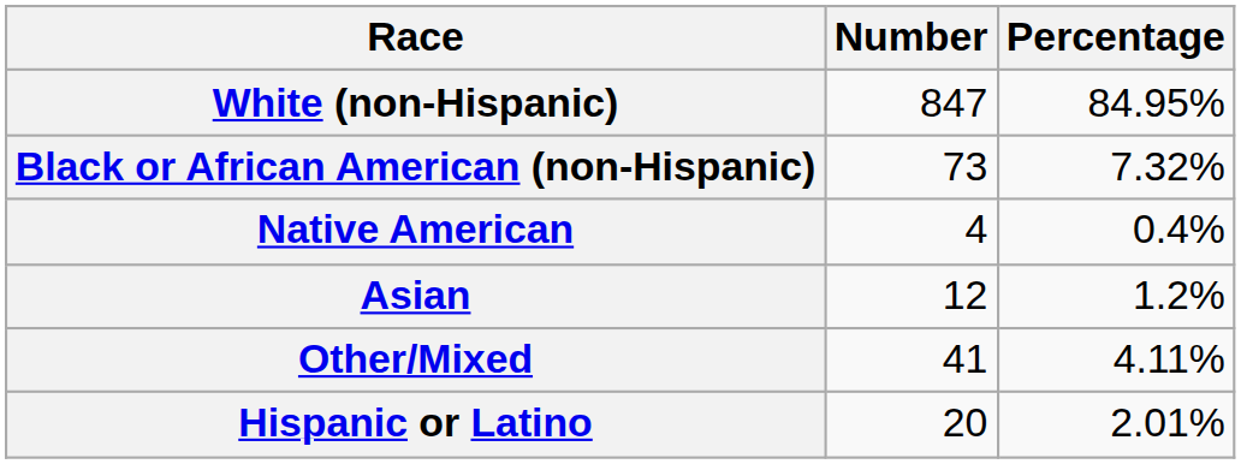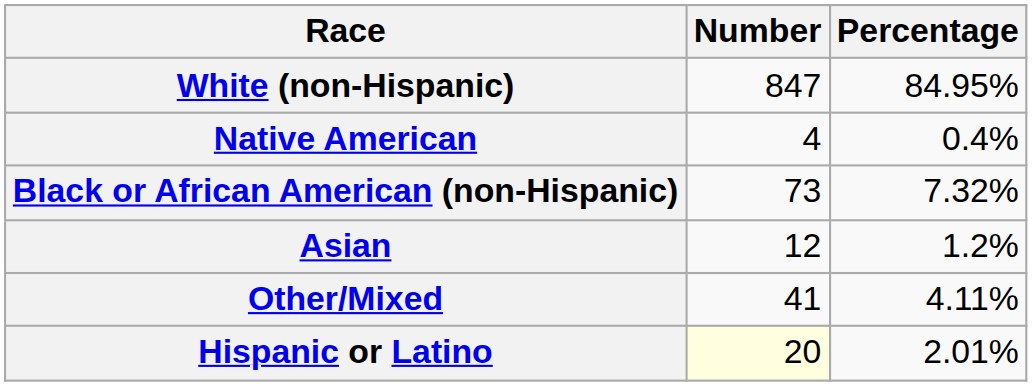 <table class="wikitable" style="text-align:right">
 <tr>
 <th scope="col">Race</th>
 <th scope="col">Number</th>
 <th scope="col">Percentage</th>
 </tr>
 <tr>
 <th scope="row"><a href='#'>White</a> (non-Hispanic)</th>
 <td>847</td>
 <td>84.95%</td>
 </tr>
 <tr>
+<th scope="row"><a href='#'>Native American</a></th>
+<td>4</td>
+<td>0.4%</td>
+</tr>
+<tr>
 <th scope="row"><a href='#'>Black or African American</a> (non-Hispanic)</th>
 <td>73</td>
 <td>7.32%</td>
-</tr>
-<tr>
-<th scope="row"><a href='#'>Native American</a></th>
-<td>4</td>
-<td>0.4%</td>
 </tr>
 <tr>
 <th scope="row"><a href='#'>Asian</a></th>
 <td>12</td>
 <td>1.2%</td>
 </tr>
 <tr>
 <th scope="row"><a href='#'>Other/Mixed</a></th>
 <td>41</td>
 <td>4.11%</td>
 </tr>
 <tr>
 <th scope="row"><a href='#'>Hispanic</a> or <a href='#'>Latino</a></th>
-<td>20</td>
+<td style="background: lightyellow;">20</td>
 <td>2.01%</td>
 </tr>
 </table>
